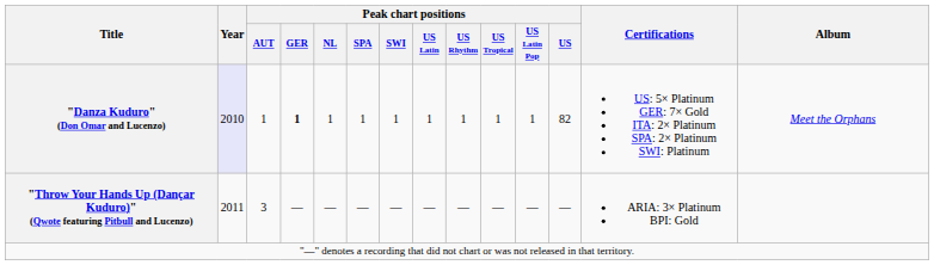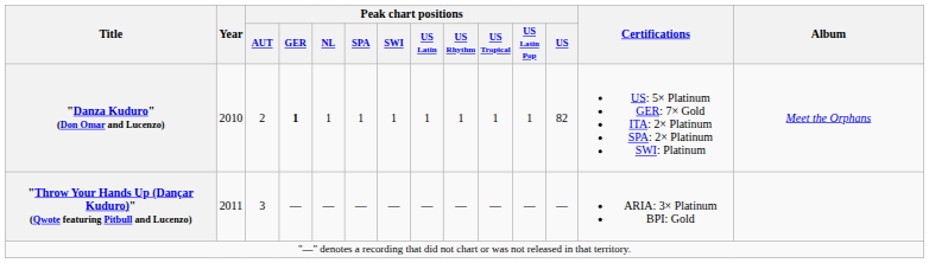 <table class="wikitable plainrowheaders" style="text-align:center;">
 <tr>
 <th scope="col" rowspan="2" style="width:20em;">Title</th>
 <th scope="col" rowspan="2">Year</th>
 <th scope="col" colspan="10">Peak chart positions</th>
 <th scope="col" rowspan="2" style="width:14em;"><a href='#'>Certifications</a></th>
 <th scope="col" rowspan="2" style="width:18em;">Album</th>
 </tr>
 <tr>
 <th scope="col" style="width:3em;font-size:85%;"><a href='#'>AUT</a> <br></th>
 <th scope="col" style="width:3em;font-size:85%;"><a href='#'>GER</a><br></th>
 <th scope="col" style="width:3em;font-size:85%;"><a href='#'>NL</a><br></th>
 <th scope="col" style="width:3em;font-size:85%;"><a href='#'>SPA</a><br></th>
 <th scope="col" style="width:3em;font-size:85%;"><a href='#'>SWI</a><br></th>
 <th scope="col" style="width:3em;font-size:85%;"><a href='#'>US <br> <small>Latin</small></a><br></th>
 <th scope="col" style="width:3em;font-size:85%;"><a href='#'>US <br> <small>Rhythm</small></a><br></th>
 <th scope="col" style="width:3em;font-size:85%;"><a href='#'>US <br> <small>Tropical</small></a><br></th>
 <th scope="col" style="width:3em;font-size:85%;"><a href='#'>US <br> <small>Latin<br>Pop</small></a><br></th>
 <th scope="col" style="width:3em;font-size:85%;"><a href='#'>US</a><br></th>
 </tr>
 <tr>
 <th scope="row">"<a href='#'>Danza Kuduro</a>"<br><small>(<a href='#'>Don Omar</a> and Lucenzo)</small></th>
-<td style="background: lavender;">2010</td>
-<td>1</td>
+<td>2010</td>
+<td>2</td>
 <td><strong>1</strong></td>
 <td>1</td>
 <td>1</td>
 <td>1</td>
 <td>1</td>
 <td>1</td>
 <td>1</td>
 <td>1</td>
 <td>82</td>
 <td><br><ul><li><a href='#'>US</a>: 5× Platinum</li><li><a href='#'>GER</a>: 7× Gold</li><li><a href='#'>ITA</a>: 2× Platinum</li><li><a href='#'>SPA</a>: 2× Platinum</li><li><a href='#'>SWI</a>: Platinum</li></ul></td>
 <td><em><a href='#'>Meet the Orphans</a></em></td>
 </tr>
 <tr>
 <th scope="row">"<a href='#'>Throw Your Hands Up (Dançar Kuduro)</a>" <br><small>(<a href='#'>Qwote</a> featuring <a href='#'>Pitbull</a> and Lucenzo)</small></th>
 <td>2011</td>
 <td>3</td>
 <td>—</td>
 <td>—</td>
 <td>—</td>
 <td>—</td>
 <td>—</td>
 <td>—</td>
 <td>—</td>
 <td>—</td>
 <td>—</td>
 <td><br><ul><li>ARIA: 3× Platinum</li><li>BPI: Gold</li></ul></td>
 <td></td>
 </tr>
 <tr>
 <td colspan="14" style="font-size:90%">"—" denotes a recording that did not chart or was not released in that territory.</td>
 </tr>
 </table>
